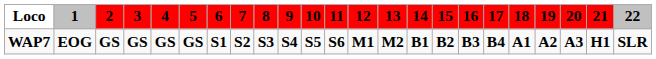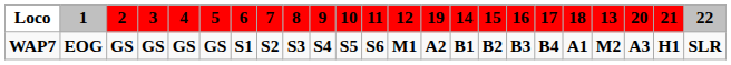 <table class="wikitable plainrowheaders unsortable" style="text-align:center">
 <tr>
 <th scope="col" rowspan="1" style="background:white;"><strong>Loco</strong></th>
 <th scope="col" rowspan="1" style="background:silver;"><strong>1</strong></th>
 <th scope="col" rowspan="1" style="background:red;"><strong>2</strong></th>
 <th scope="col" rowspan="1" style="background:red;"><strong>3</strong></th>
 <th scope="col" rowspan="1" style="background:red;"><strong>4</strong></th>
 <th scope="col" rowspan="1" style="background:red;"><strong>5</strong></th>
 <th scope="col" rowspan="1" style="background:red;"><strong>6</strong></th>
 <th scope="col" rowspan="1" style="background:red;"><strong>7</strong></th>
 <th scope="col" rowspan="1" style="background:red;"><strong>8</strong></th>
 <th scope="col" rowspan="1" style="background:red;"><strong>9</strong></th>
 <th scope="col" rowspan="1" style="background:red;"><strong>10</strong></th>
 <th scope="col" rowspan="1" style="background:red;"><strong>11</strong></th>
 <th scope="col" rowspan="1" style="background:red;"><strong>12</strong></th>
-<th scope="col" rowspan="1" style="background:red;"><strong>13</strong></th>
+<th scope="col" rowspan="1" style="background:red;"><strong>19</strong></th>
 <th scope="col" rowspan="1" style="background:red;"><strong>14</strong></th>
 <th scope="col" rowspan="1" style="background:red;"><strong>15</strong></th>
 <th scope="col" rowspan="1" style="background:red;"><strong>16</strong></th>
 <th scope="col" rowspan="1" style="background:red;"><strong>17</strong></th>
 <th scope="col" rowspan="1" style="background:red;"><strong>18</strong></th>
-<th scope="col" rowspan="1" style="background:red;"><strong>19</strong></th>
+<th scope="col" rowspan="1" style="background:red;"><strong>13</strong></th>
 <th scope="col" rowspan="1" style="background:red;"><strong>20</strong></th>
 <th scope="col" rowspan="1" style="background:red;"><strong>21</strong></th>
 <th scope="col" rowspan="1" style="background:silver;"><strong>22</strong></th>
 </tr>
 <tr>
 <td><strong>WAP7</strong></td>
 <td><strong>EOG</strong></td>
 <td><strong>GS</strong></td>
 <td><strong>GS</strong></td>
 <td><strong>GS</strong></td>
 <td><strong>GS</strong></td>
 <td><strong>S1</strong></td>
 <td><strong>S2</strong></td>
 <td><strong>S3</strong></td>
 <td><strong>S4</strong></td>
 <td><strong>S5</strong></td>
 <td><strong>S6</strong></td>
 <td><strong>M1</strong></td>
-<td><strong>M2</strong></td>
+<td><strong>A2</strong></td>
 <td><strong>B1</strong></td>
 <td><strong>B2</strong></td>
 <td><strong>B3</strong></td>
 <td><strong>B4</strong></td>
 <td><strong>A1</strong></td>
-<td><strong>A2</strong></td>
+<td><strong>M2</strong></td>
 <td><strong>A3</strong></td>
 <td><strong>H1</strong></td>
 <td><strong>SLR</strong></td>
 </tr>
 </table>
